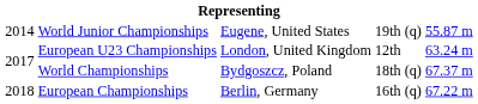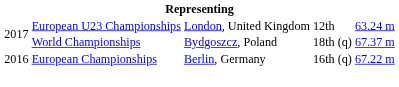 <table>
 <tr>
 <th colspan="5">Representing </th>
-</tr>
-<tr>
-<td>2014</td>
-<td><a href='#'>World Junior Championships</a></td>
-<td><a href='#'>Eugene</a>, United States</td>
-<td>19th (q)</td>
-<td><a href='#'>55.87 m</a></td>
 </tr>
 <tr>
 <td rowspan=2>2017</td>
 <td><a href='#'>European U23 Championships</a></td>
 <td><a href='#'>London</a>, United Kingdom</td>
 <td>12th</td>
 <td><a href='#'>63.24 m</a></td>
 </tr>
 <tr>
 <td><a href='#'>World Championships</a></td>
 <td><a href='#'>Bydgoszcz</a>, Poland</td>
 <td>18th (q)</td>
 <td><a href='#'>67.37 m</a></td>
 </tr>
 <tr>
-<td>2018</td>
+<td>2016</td>
 <td><a href='#'>European Championships</a></td>
 <td><a href='#'>Berlin</a>, Germany</td>
 <td>16th (q)</td>
 <td><a href='#'>67.22 m</a></td>
 </tr>
 </table>
